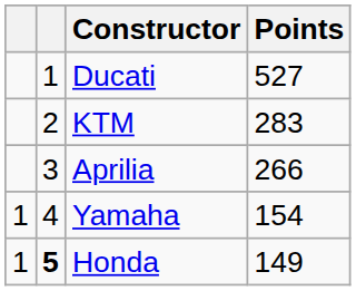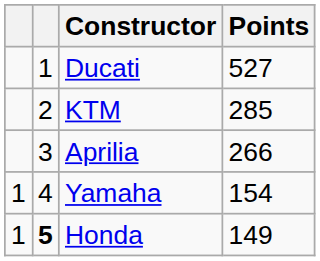 <table class="wikitable" style="font-size: 95%;">
 <tr>
 <th></th>
 <th></th>
 <th>Constructor</th>
 <th>Points</th>
 </tr>
 <tr>
 <td></td>
 <td align=center>1</td>
 <td> <a href='#'>Ducati</a></td>
 <td align=left>527</td>
 </tr>
 <tr>
 <td></td>
 <td align=center>2</td>
 <td> <a href='#'>KTM</a></td>
-<td align=left>283</td>
+<td align=left>285</td>
 </tr>
 <tr>
 <td></td>
 <td align=center>3</td>
 <td> <a href='#'>Aprilia</a></td>
 <td align=left>266</td>
 </tr>
 <tr>
 <td> 1</td>
 <td align=center>4</td>
 <td> <a href='#'>Yamaha</a></td>
 <td align=left>154</td>
 </tr>
 <tr>
 <td> 1</td>
 <td align=center><strong>5</strong></td>
 <td> <a href='#'>Honda</a></td>
 <td align=left>149</td>
 </tr>
 </table>
